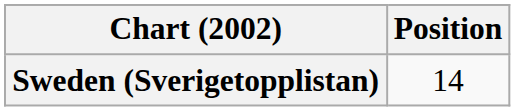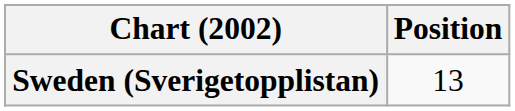 <table class="wikitable plainrowheaders" style="text-align:center">
 <tr>
 <th scope="col">Chart (2002)</th>
 <th scope="col">Position</th>
 </tr>
 <tr>
 <th scope="row">Sweden (Sverigetopplistan)</th>
-<td>14</td>
+<td>13</td>
 </tr>
 </table>
